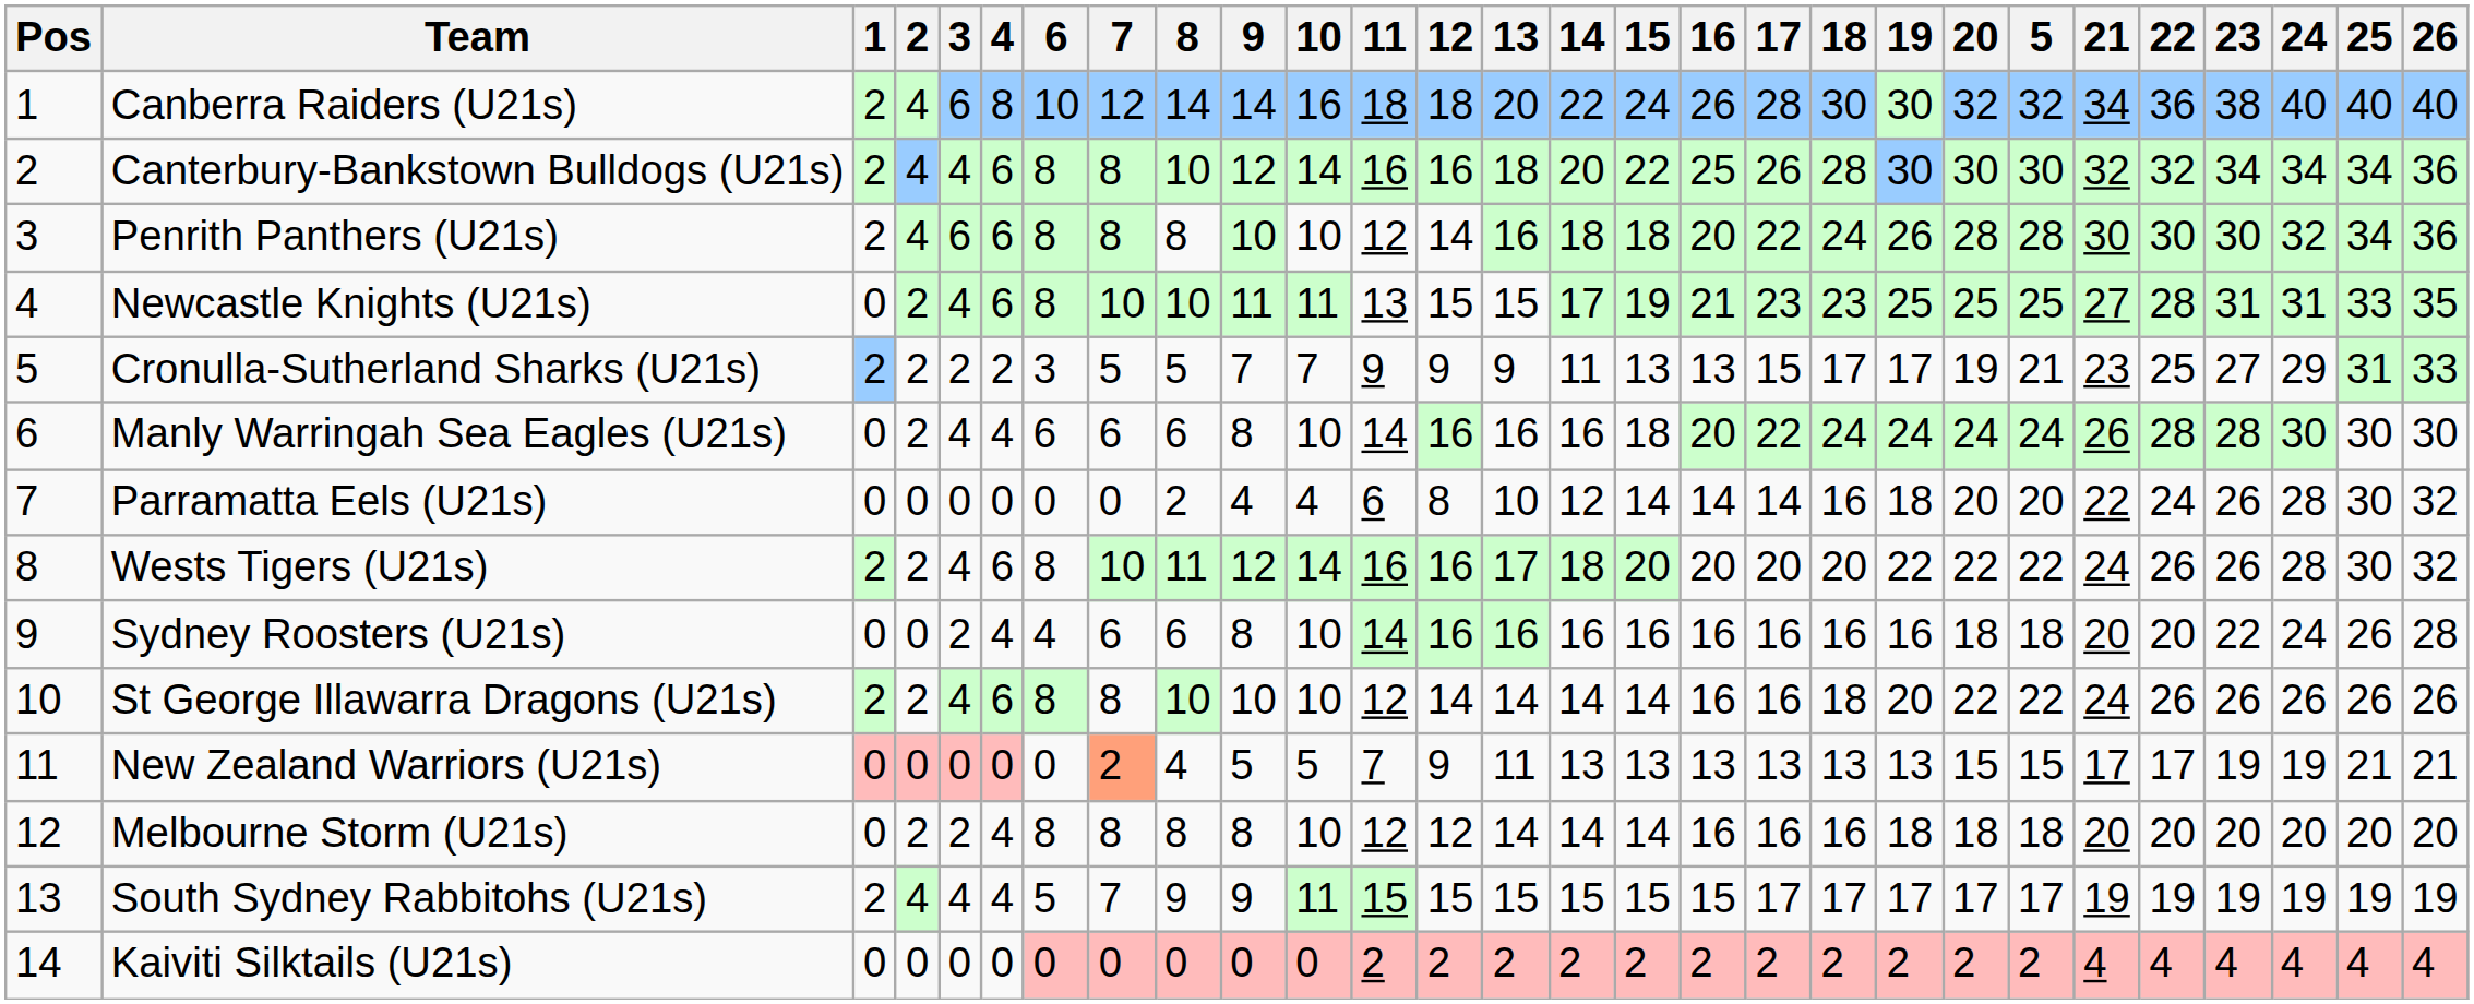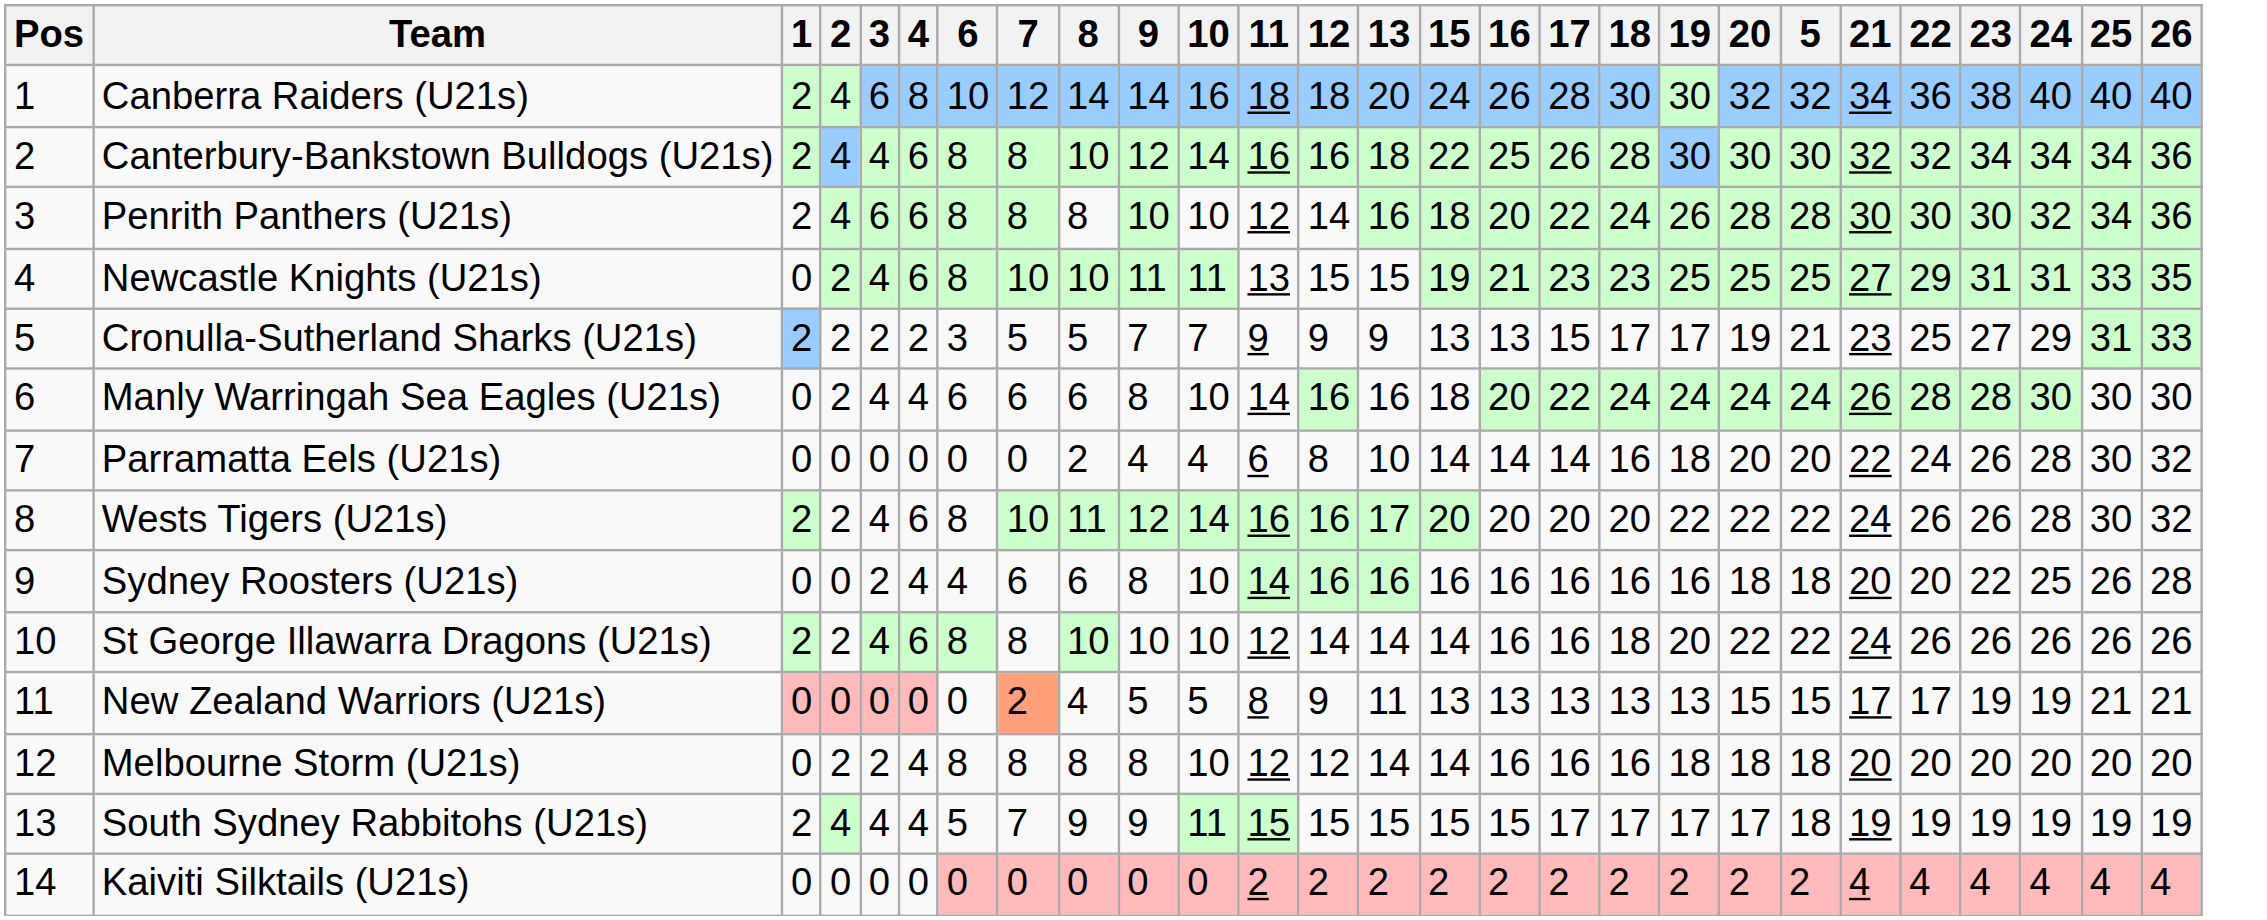 <table class="wikitable">
 <tr>
 <th>Pos</th>
 <th>Team</th>
 <th>1</th>
 <th>2</th>
 <th>3</th>
 <th>4</th>
 <th>6</th>
 <th>7</th>
 <th>8</th>
 <th>9</th>
 <th>10</th>
 <th>11</th>
 <th>12</th>
 <th>13</th>
-<th>14</th>
 <th>15</th>
 <th>16</th>
 <th>17</th>
 <th>18</th>
 <th>19</th>
 <th>20</th>
 <th>5</th>
 <th>21</th>
 <th>22</th>
 <th>23</th>
 <th>24</th>
 <th>25</th>
 <th>26</th>
 </tr>
 <tr>
 <td>1</td>
 <td> Canberra Raiders (U21s)</td>
 <td style="background:#ccffcc;">2</td>
 <td style="background:#ccffcc;">4</td>
 <td style="background:#99ccff;">6</td>
 <td style="background:#99ccff;">8</td>
 <td style="background:#99ccff;">10</td>
 <td style="background:#99ccff;">12</td>
 <td style="background:#99ccff;">14</td>
 <td style="background:#99ccff;">14</td>
 <td style="background:#99ccff;">16</td>
 <td style="background:#99ccff;"><u>18</u></td>
 <td style="background:#99ccff;">18</td>
 <td style="background:#99ccff;">20</td>
-<td style="background:#99ccff;">22</td>
 <td style="background:#99ccff;">24</td>
 <td style="background:#99ccff;">26</td>
 <td style="background:#99ccff;">28</td>
 <td style="background:#99ccff;">30</td>
 <td style="background:#ccffcc;">30</td>
 <td style="background:#99ccff;">32</td>
 <td style="background:#99ccff;">32</td>
 <td style="background:#99ccff;"><u>34</u></td>
 <td style="background:#99ccff;">36</td>
 <td style="background:#99ccff;">38</td>
 <td style="background:#99ccff;">40</td>
 <td style="background:#99ccff;">40</td>
 <td style="background:#99ccff;">40</td>
 </tr>
 <tr>
 <td>2</td>
 <td> Canterbury-Bankstown Bulldogs (U21s)</td>
 <td style="background:#ccffcc;">2</td>
 <td style="background:#99ccff;">4</td>
 <td style="background:#ccffcc;">4</td>
 <td style="background:#ccffcc;">6</td>
 <td style="background:#ccffcc;">8</td>
 <td style="background:#ccffcc;">8</td>
 <td style="background:#ccffcc;">10</td>
 <td style="background:#ccffcc;">12</td>
 <td style="background:#ccffcc;">14</td>
 <td style="background:#ccffcc;"><u>16</u></td>
 <td style="background:#ccffcc;">16</td>
 <td style="background:#ccffcc;">18</td>
-<td style="background:#ccffcc;">20</td>
 <td style="background:#ccffcc;">22</td>
 <td style="background:#ccffcc;">25</td>
 <td style="background:#ccffcc;">26</td>
 <td style="background:#ccffcc;">28</td>
 <td style="background:#99ccff;">30</td>
 <td style="background:#ccffcc;">30</td>
 <td style="background:#ccffcc;">30</td>
 <td style="background:#ccffcc;"><u>32</u></td>
 <td style="background:#ccffcc;">32</td>
 <td style="background:#ccffcc;">34</td>
 <td style="background:#ccffcc;">34</td>
 <td style="background:#ccffcc;">34</td>
 <td style="background:#ccffcc;">36</td>
 </tr>
 <tr>
 <td>3</td>
 <td> Penrith Panthers (U21s)</td>
 <td>2</td>
 <td style="background:#ccffcc;">4</td>
 <td style="background:#ccffcc;">6</td>
 <td style="background:#ccffcc;">6</td>
 <td style="background:#ccffcc;">8</td>
 <td style="background:#ccffcc;">8</td>
 <td>8</td>
 <td style="background:#ccffcc;">10</td>
 <td>10</td>
 <td><u>12</u></td>
 <td>14</td>
 <td style="background:#ccffcc;">16</td>
 <td style="background:#ccffcc;">18</td>
-<td style="background:#ccffcc;">18</td>
 <td style="background:#ccffcc;">20</td>
 <td style="background:#ccffcc;">22</td>
 <td style="background:#ccffcc;">24</td>
 <td style="background:#ccffcc;">26</td>
 <td style="background:#ccffcc;">28</td>
 <td style="background:#ccffcc;">28</td>
 <td style="background:#ccffcc;"><u>30</u></td>
 <td style="background:#ccffcc;">30</td>
 <td style="background:#ccffcc;">30</td>
 <td style="background:#ccffcc;">32</td>
 <td style="background:#ccffcc;">34</td>
 <td style="background:#ccffcc;">36</td>
 </tr>
 <tr>
 <td>4</td>
 <td> Newcastle Knights (U21s)</td>
 <td>0</td>
 <td style="background:#ccffcc;">2</td>
 <td style="background:#ccffcc;">4</td>
 <td style="background:#ccffcc;">6</td>
 <td style="background:#ccffcc;">8</td>
 <td style="background:#ccffcc;">10</td>
 <td style="background:#ccffcc;">10</td>
 <td style="background:#ccffcc;">11</td>
 <td style="background:#ccffcc;">11</td>
 <td><u>13</u></td>
 <td>15</td>
 <td>15</td>
-<td style="background:#ccffcc;">17</td>
 <td style="background:#ccffcc;">19</td>
 <td style="background:#ccffcc;">21</td>
 <td style="background:#ccffcc;">23</td>
 <td style="background:#ccffcc;">23</td>
 <td style="background:#ccffcc;">25</td>
 <td style="background:#ccffcc;">25</td>
 <td style="background:#ccffcc;">25</td>
 <td style="background:#ccffcc;"><u>27</u></td>
-<td style="background:#ccffcc;">28</td>
+<td style="background:#ccffcc;">29</td>
 <td style="background:#ccffcc;">31</td>
 <td style="background:#ccffcc;">31</td>
 <td style="background:#ccffcc;">33</td>
 <td style="background:#ccffcc;">35</td>
 </tr>
 <tr>
 <td>5</td>
 <td> Cronulla-Sutherland Sharks (U21s)</td>
 <td style="background:#99ccff;">2</td>
 <td>2</td>
 <td>2</td>
 <td>2</td>
 <td>3</td>
 <td>5</td>
 <td>5</td>
 <td>7</td>
 <td>7</td>
 <td><u>9</u></td>
 <td>9</td>
 <td>9</td>
-<td>11</td>
 <td>13</td>
 <td>13</td>
 <td>15</td>
 <td>17</td>
 <td>17</td>
 <td>19</td>
 <td>21</td>
 <td><u>23</u></td>
 <td>25</td>
 <td>27</td>
 <td>29</td>
 <td style="background:#ccffcc;">31</td>
 <td style="background:#ccffcc;">33</td>
 </tr>
 <tr>
 <td>6</td>
 <td> Manly Warringah Sea Eagles (U21s)</td>
 <td>0</td>
 <td>2</td>
 <td>4</td>
 <td>4</td>
 <td>6</td>
 <td>6</td>
 <td>6</td>
 <td>8</td>
 <td>10</td>
 <td><u>14</u></td>
 <td style="background:#ccffcc;">16</td>
-<td>16</td>
 <td>16</td>
 <td>18</td>
 <td style="background:#ccffcc;">20</td>
 <td style="background:#ccffcc;">22</td>
 <td style="background:#ccffcc;">24</td>
 <td style="background:#ccffcc;">24</td>
 <td style="background:#ccffcc;">24</td>
 <td style="background:#ccffcc;">24</td>
 <td style="background:#ccffcc;"><u>26</u></td>
 <td style="background:#ccffcc;">28</td>
 <td style="background:#ccffcc;">28</td>
 <td style="background:#ccffcc;">30</td>
 <td>30</td>
 <td>30</td>
 </tr>
 <tr>
 <td>7</td>
 <td> Parramatta Eels (U21s)</td>
 <td>0</td>
 <td>0</td>
 <td>0</td>
 <td>0</td>
 <td>0</td>
 <td>0</td>
 <td>2</td>
 <td>4</td>
 <td>4</td>
 <td><u>6</u></td>
 <td>8</td>
 <td>10</td>
-<td>12</td>
 <td>14</td>
 <td>14</td>
 <td>14</td>
 <td>16</td>
 <td>18</td>
 <td>20</td>
 <td>20</td>
 <td><u>22</u></td>
 <td>24</td>
 <td>26</td>
 <td>28</td>
 <td>30</td>
 <td>32</td>
 </tr>
 <tr>
 <td>8</td>
 <td> Wests Tigers (U21s)</td>
 <td style="background:#ccffcc;">2</td>
 <td>2</td>
 <td>4</td>
 <td>6</td>
 <td>8</td>
 <td style="background:#ccffcc;">10</td>
 <td style="background:#ccffcc;">11</td>
 <td style="background:#ccffcc;">12</td>
 <td style="background:#ccffcc;">14</td>
 <td style="background:#ccffcc;"><u>16</u></td>
 <td style="background:#ccffcc;">16</td>
 <td style="background:#ccffcc;">17</td>
-<td style="background:#ccffcc;">18</td>
 <td style="background:#ccffcc;">20</td>
 <td>20</td>
 <td>20</td>
 <td>20</td>
 <td>22</td>
 <td>22</td>
 <td>22</td>
 <td><u>24</u></td>
 <td>26</td>
 <td>26</td>
 <td>28</td>
 <td>30</td>
 <td>32</td>
 </tr>
 <tr>
 <td>9</td>
 <td> Sydney Roosters (U21s)</td>
 <td>0</td>
 <td>0</td>
 <td>2</td>
 <td>4</td>
 <td>4</td>
 <td>6</td>
 <td>6</td>
 <td>8</td>
 <td>10</td>
 <td style="background:#ccffcc;"><u>14</u></td>
 <td style="background:#ccffcc;">16</td>
 <td style="background:#ccffcc;">16</td>
 <td>16</td>
 <td>16</td>
 <td>16</td>
 <td>16</td>
 <td>16</td>
-<td>16</td>
 <td>18</td>
 <td>18</td>
 <td><u>20</u></td>
 <td>20</td>
 <td>22</td>
-<td>24</td>
+<td>25</td>
 <td>26</td>
 <td>28</td>
 </tr>
 <tr>
 <td>10</td>
 <td> St George Illawarra Dragons (U21s)</td>
 <td style="background:#ccffcc;">2</td>
 <td>2</td>
 <td style="background:#ccffcc;">4</td>
 <td style="background:#ccffcc;">6</td>
 <td style="background:#ccffcc;">8</td>
 <td>8</td>
 <td style="background:#ccffcc;">10</td>
 <td>10</td>
 <td>10</td>
 <td><u>12</u></td>
-<td>14</td>
 <td>14</td>
 <td>14</td>
 <td>14</td>
 <td>16</td>
 <td>16</td>
 <td>18</td>
 <td>20</td>
 <td>22</td>
 <td>22</td>
 <td><u>24</u></td>
 <td>26</td>
 <td>26</td>
 <td>26</td>
 <td>26</td>
 <td>26</td>
 </tr>
 <tr>
 <td>11</td>
 <td> New Zealand Warriors (U21s)</td>
 <td style="background:#ffbbbb;">0</td>
 <td style="background:#ffbbbb;">0</td>
 <td style="background:#ffbbbb;">0</td>
 <td style="background:#ffbbbb;">0</td>
 <td>0</td>
 <td style="background: lightsalmon;">2</td>
 <td>4</td>
 <td>5</td>
 <td>5</td>
-<td><u>7</u></td>
+<td><u>8</u></td>
 <td>9</td>
 <td>11</td>
-<td>13</td>
 <td>13</td>
 <td>13</td>
 <td>13</td>
 <td>13</td>
 <td>13</td>
 <td>15</td>
 <td>15</td>
 <td><u>17</u></td>
 <td>17</td>
 <td>19</td>
 <td>19</td>
 <td>21</td>
 <td>21</td>
 </tr>
 <tr>
 <td>12</td>
 <td> Melbourne Storm (U21s)</td>
 <td>0</td>
 <td>2</td>
 <td>2</td>
 <td>4</td>
 <td>8</td>
 <td>8</td>
 <td>8</td>
 <td>8</td>
 <td>10</td>
 <td><u>12</u></td>
 <td>12</td>
-<td>14</td>
 <td>14</td>
 <td>14</td>
 <td>16</td>
 <td>16</td>
 <td>16</td>
 <td>18</td>
 <td>18</td>
 <td>18</td>
 <td><u>20</u></td>
 <td>20</td>
 <td>20</td>
 <td>20</td>
 <td>20</td>
 <td>20</td>
 </tr>
 <tr>
 <td>13</td>
 <td> South Sydney Rabbitohs (U21s)</td>
 <td>2</td>
 <td style="background:#ccffcc;">4</td>
 <td>4</td>
 <td>4</td>
 <td>5</td>
 <td>7</td>
 <td>9</td>
 <td>9</td>
 <td style="background:#ccffcc;">11</td>
 <td style="background:#ccffcc;"><u>15</u></td>
 <td>15</td>
 <td>15</td>
 <td>15</td>
 <td>15</td>
-<td>15</td>
 <td>17</td>
 <td>17</td>
 <td>17</td>
 <td>17</td>
-<td>17</td>
+<td>18</td>
 <td><u>19</u></td>
 <td>19</td>
 <td>19</td>
 <td>19</td>
 <td>19</td>
 <td>19</td>
 </tr>
 <tr>
 <td>14</td>
 <td> Kaiviti Silktails (U21s)</td>
 <td>0</td>
 <td>0</td>
 <td>0</td>
 <td>0</td>
 <td style="background:#ffbbbb;">0</td>
 <td style="background:#ffbbbb;">0</td>
 <td style="background:#ffbbbb;">0</td>
 <td style="background:#ffbbbb;">0</td>
 <td style="background:#ffbbbb;">0</td>
 <td style="background:#ffbbbb;"><u>2</u></td>
 <td style="background:#ffbbbb;">2</td>
 <td style="background:#ffbbbb;">2</td>
 <td style="background:#ffbbbb;">2</td>
 <td style="background:#ffbbbb;">2</td>
 <td style="background:#ffbbbb;">2</td>
 <td style="background:#ffbbbb;">2</td>
 <td style="background:#ffbbbb;">2</td>
 <td style="background:#ffbbbb;">2</td>
 <td style="background:#ffbbbb;">2</td>
-<td style="background:#ffbbbb;">2</td>
 <td style="background:#ffbbbb;"><u>4</u></td>
 <td style="background:#ffbbbb;">4</td>
 <td style="background:#ffbbbb;">4</td>
 <td style="background:#ffbbbb;">4</td>
 <td style="background:#ffbbbb;">4</td>
 <td style="background:#ffbbbb;">4</td>
 </tr>
 </table>
